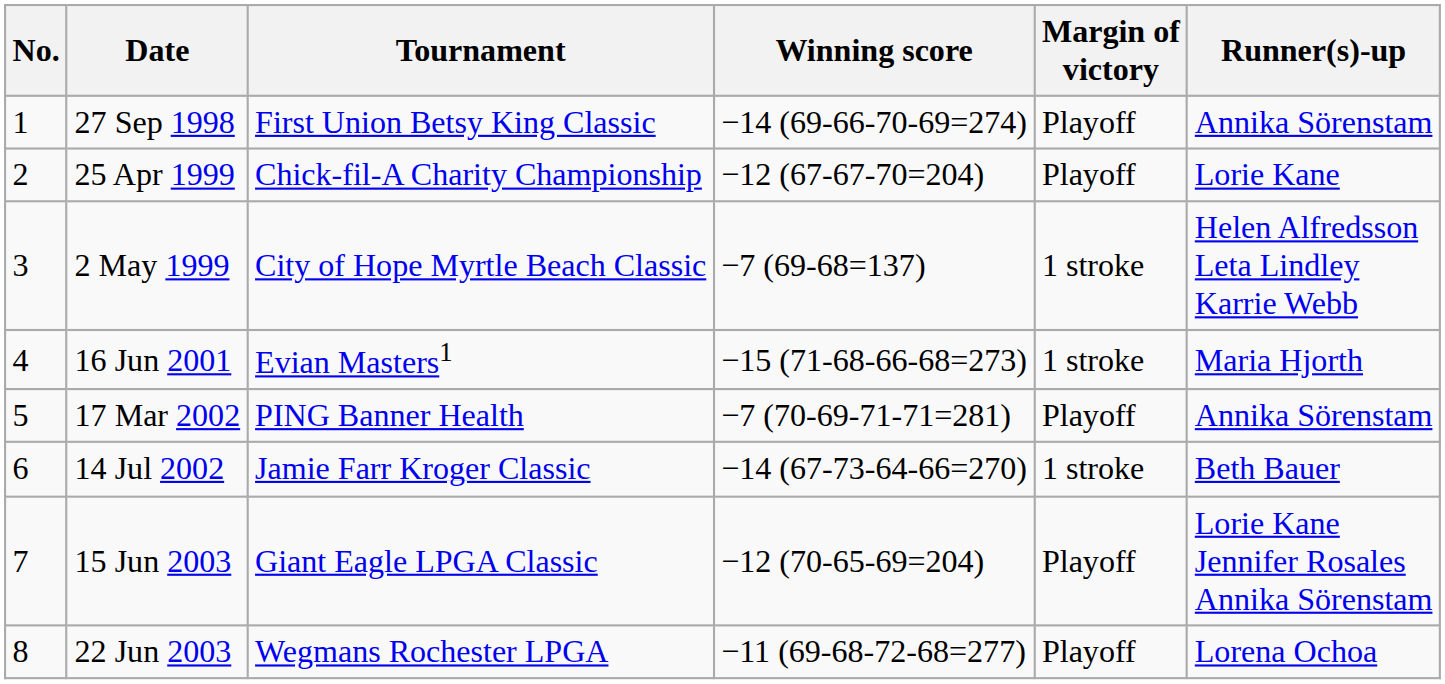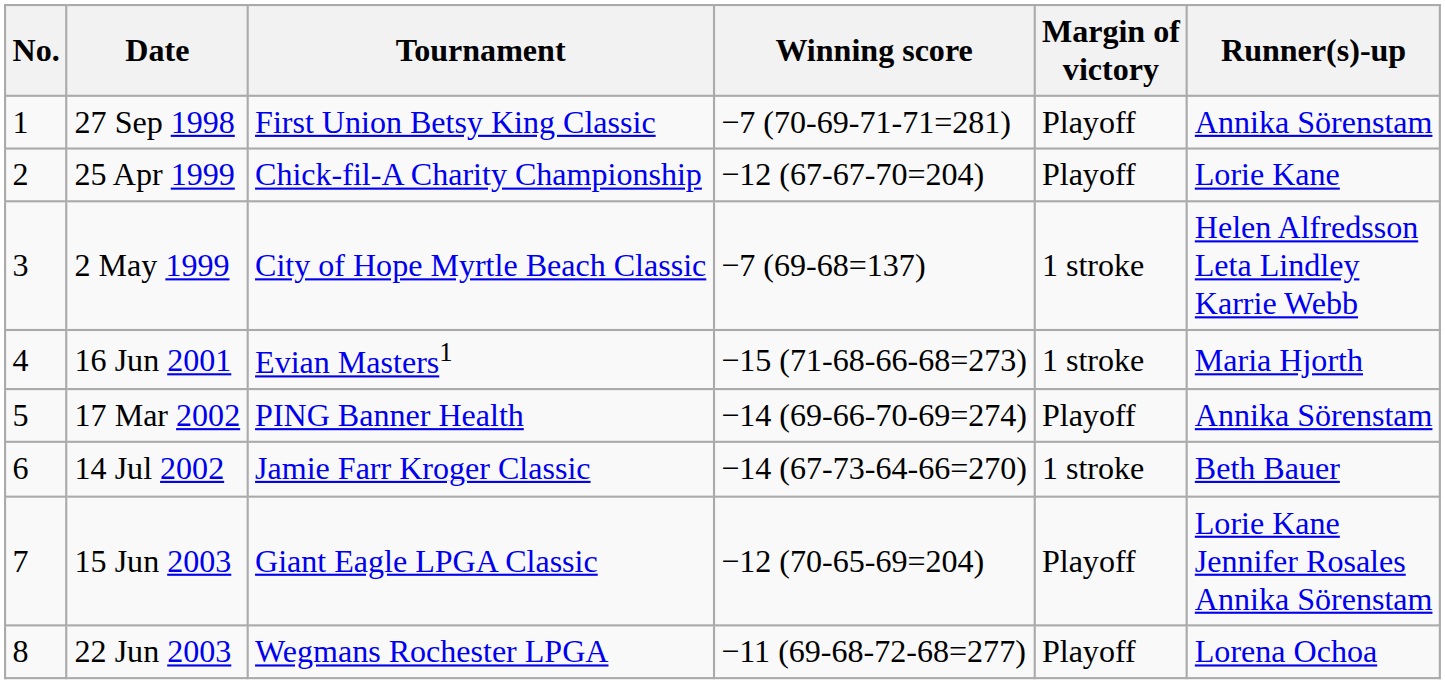 <table class="wikitable" style="font-size:95%;">
 <tr>
 <th>No.</th>
 <th>Date</th>
 <th>Tournament</th>
 <th>Winning score</th>
 <th>Margin of<br>victory</th>
 <th>Runner(s)-up</th>
 </tr>
 <tr>
 <td>1</td>
 <td>27 Sep <a href='#'>1998</a></td>
 <td><a href='#'>First Union Betsy King Classic</a></td>
-<td>−14 (69-66-70-69=274)</td>
+<td>−7 (70-69-71-71=281)</td>
 <td>Playoff</td>
 <td> <a href='#'>Annika Sörenstam</a></td>
 </tr>
 <tr>
 <td>2</td>
 <td>25 Apr <a href='#'>1999</a></td>
 <td><a href='#'>Chick-fil-A Charity Championship</a></td>
 <td>−12 (67-67-70=204)</td>
 <td>Playoff</td>
 <td> <a href='#'>Lorie Kane</a></td>
 </tr>
 <tr>
 <td>3</td>
 <td>2 May <a href='#'>1999</a></td>
 <td><a href='#'>City of Hope Myrtle Beach Classic</a></td>
 <td>−7 (69-68=137)</td>
 <td>1 stroke</td>
 <td> <a href='#'>Helen Alfredsson</a><br> <a href='#'>Leta Lindley</a><br> <a href='#'>Karrie Webb</a></td>
 </tr>
 <tr>
 <td>4</td>
 <td>16 Jun <a href='#'>2001</a></td>
 <td><a href='#'>Evian Masters</a><sup>1</sup></td>
 <td>−15 (71-68-66-68=273)</td>
 <td>1 stroke</td>
 <td> <a href='#'>Maria Hjorth</a></td>
 </tr>
 <tr>
 <td>5</td>
 <td>17 Mar <a href='#'>2002</a></td>
 <td><a href='#'>PING Banner Health</a></td>
-<td>−7 (70-69-71-71=281)</td>
+<td>−14 (69-66-70-69=274)</td>
 <td>Playoff</td>
 <td> <a href='#'>Annika Sörenstam</a></td>
 </tr>
 <tr>
 <td>6</td>
 <td>14 Jul <a href='#'>2002</a></td>
 <td><a href='#'>Jamie Farr Kroger Classic</a></td>
 <td>−14 (67-73-64-66=270)</td>
 <td>1 stroke</td>
 <td> <a href='#'>Beth Bauer</a></td>
 </tr>
 <tr>
 <td>7</td>
 <td>15 Jun <a href='#'>2003</a></td>
 <td><a href='#'>Giant Eagle LPGA Classic</a></td>
 <td>−12 (70-65-69=204)</td>
 <td>Playoff</td>
 <td> <a href='#'>Lorie Kane</a><br> <a href='#'>Jennifer Rosales</a><br> <a href='#'>Annika Sörenstam</a></td>
 </tr>
 <tr>
 <td>8</td>
 <td>22 Jun <a href='#'>2003</a></td>
 <td><a href='#'>Wegmans Rochester LPGA</a></td>
 <td>−11 (69-68-72-68=277)</td>
 <td>Playoff</td>
 <td> <a href='#'>Lorena Ochoa</a></td>
 </tr>
 </table>
